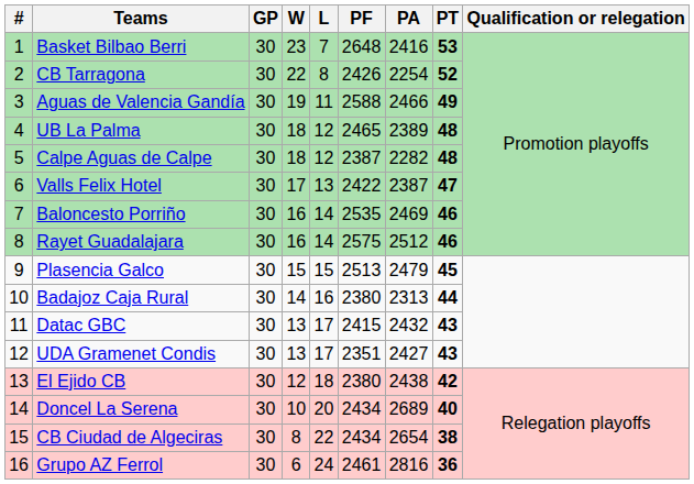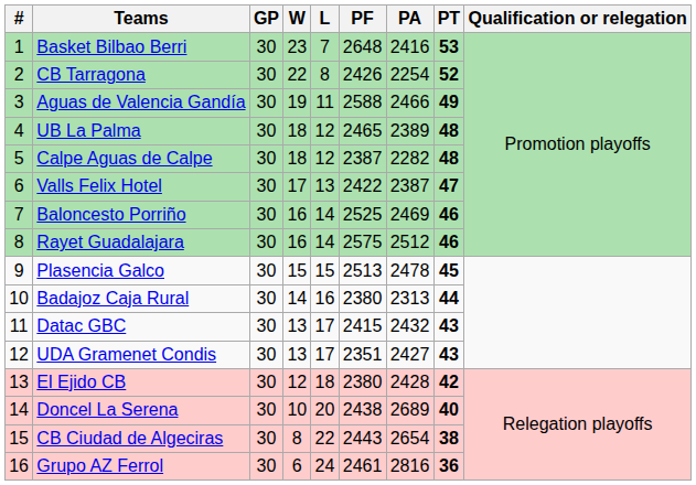 <table class="wikitable" style="text-align: center;">
 <tr>
 <th>#</th>
 <th>Teams</th>
 <th>GP</th>
 <th>W</th>
 <th>L</th>
 <th>PF</th>
 <th>PA</th>
 <th>PT</th>
 <th>Qualification or relegation</th>
 </tr>
 <tr bgcolor=ACE1AF>
 <td>1</td>
 <td align="left"><a href='#'>Basket Bilbao Berri</a></td>
 <td>30</td>
 <td>23</td>
 <td>7</td>
 <td>2648</td>
 <td>2416</td>
 <td><strong>53</strong></td>
 <td rowspan=8>Promotion playoffs</td>
 </tr>
 <tr bgcolor=ACE1AF>
 <td>2</td>
 <td align="left"><a href='#'>CB Tarragona</a></td>
 <td>30</td>
 <td>22</td>
 <td>8</td>
 <td>2426</td>
 <td>2254</td>
 <td><strong>52</strong></td>
 </tr>
 <tr bgcolor=ACE1AF>
 <td>3</td>
 <td align="left"><a href='#'>Aguas de Valencia Gandía</a></td>
 <td>30</td>
 <td>19</td>
 <td>11</td>
 <td>2588</td>
 <td>2466</td>
 <td><strong>49</strong></td>
 </tr>
 <tr bgcolor=ACE1AF>
 <td>4</td>
 <td align="left"><a href='#'>UB La Palma</a></td>
 <td>30</td>
 <td>18</td>
 <td>12</td>
 <td>2465</td>
 <td>2389</td>
 <td><strong>48</strong></td>
 </tr>
 <tr bgcolor=ACE1AF>
 <td>5</td>
 <td align="left"><a href='#'>Calpe Aguas de Calpe</a></td>
 <td>30</td>
 <td>18</td>
 <td>12</td>
 <td>2387</td>
 <td>2282</td>
 <td><strong>48</strong></td>
 </tr>
 <tr bgcolor=ACE1AF>
 <td>6</td>
 <td align="left"><a href='#'>Valls Felix Hotel</a></td>
 <td>30</td>
 <td>17</td>
 <td>13</td>
 <td>2422</td>
 <td>2387</td>
 <td><strong>47</strong></td>
 </tr>
 <tr bgcolor=ACE1AF>
 <td>7</td>
 <td align="left"><a href='#'>Baloncesto Porriño</a></td>
 <td>30</td>
 <td>16</td>
 <td>14</td>
-<td>2535</td>
+<td>2525</td>
 <td>2469</td>
 <td><strong>46</strong></td>
 </tr>
 <tr bgcolor=ACE1AF>
 <td>8</td>
 <td align="left"><a href='#'>Rayet Guadalajara</a></td>
 <td>30</td>
 <td>16</td>
 <td>14</td>
 <td>2575</td>
 <td>2512</td>
 <td><strong>46</strong></td>
 </tr>
 <tr>
 <td>9</td>
 <td align="left"><a href='#'>Plasencia Galco</a></td>
 <td>30</td>
 <td>15</td>
 <td>15</td>
 <td>2513</td>
-<td>2479</td>
+<td>2478</td>
 <td><strong>45</strong></td>
 </tr>
 <tr>
 <td>10</td>
 <td align="left"><a href='#'>Badajoz Caja Rural</a></td>
 <td>30</td>
 <td>14</td>
 <td>16</td>
 <td>2380</td>
 <td>2313</td>
 <td><strong>44</strong></td>
 </tr>
 <tr>
 <td>11</td>
 <td align="left"><a href='#'>Datac GBC</a></td>
 <td>30</td>
 <td>13</td>
 <td>17</td>
 <td>2415</td>
 <td>2432</td>
 <td><strong>43</strong></td>
 </tr>
 <tr>
 <td>12</td>
 <td align="left"><a href='#'>UDA Gramenet Condis</a></td>
 <td>30</td>
 <td>13</td>
 <td>17</td>
 <td>2351</td>
 <td>2427</td>
 <td><strong>43</strong></td>
 </tr>
 <tr bgcolor=FFCCCC>
 <td>13</td>
 <td align="left"><a href='#'>El Ejido CB</a></td>
 <td>30</td>
 <td>12</td>
 <td>18</td>
 <td>2380</td>
-<td>2438</td>
+<td>2428</td>
 <td><strong>42</strong></td>
 <td rowspan=4>Relegation playoffs</td>
 </tr>
 <tr bgcolor=FFCCCC>
 <td>14</td>
 <td align="left"><a href='#'>Doncel La Serena</a></td>
 <td>30</td>
 <td>10</td>
 <td>20</td>
-<td>2434</td>
+<td>2438</td>
 <td>2689</td>
 <td><strong>40</strong></td>
 </tr>
 <tr bgcolor=FFCCCC>
 <td>15</td>
 <td align="left"><a href='#'>CB Ciudad de Algeciras</a></td>
 <td>30</td>
 <td>8</td>
 <td>22</td>
-<td>2434</td>
+<td>2443</td>
 <td>2654</td>
 <td><strong>38</strong></td>
 </tr>
 <tr bgcolor=FFCCCC>
 <td>16</td>
 <td align="left"><a href='#'>Grupo AZ Ferrol</a></td>
 <td>30</td>
 <td>6</td>
 <td>24</td>
 <td>2461</td>
 <td>2816</td>
 <td><strong>36</strong></td>
 </tr>
 <tr>
 </tr>
 </table>
